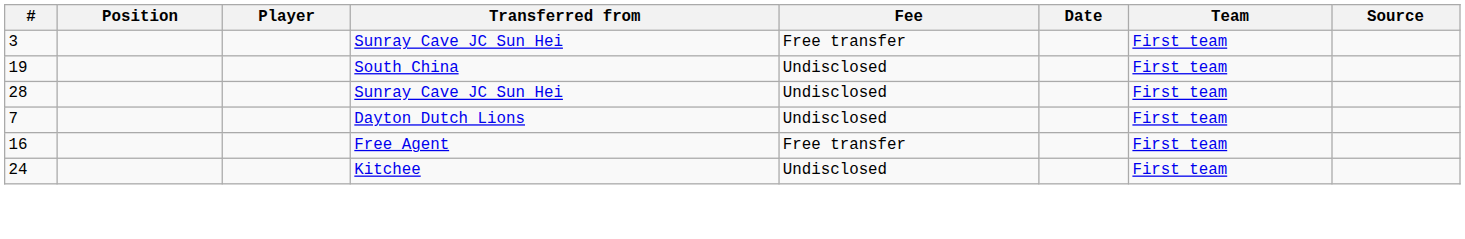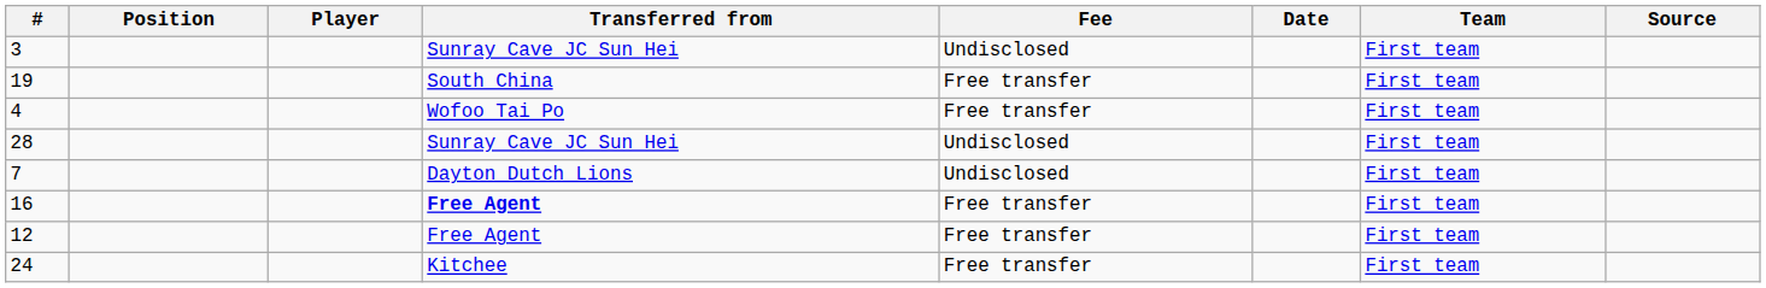 <table class="wikitable sortable" style="width:90%; text-align:center; font-size:95%; text-align:left;">
 <tr>
 <th><strong>#</strong></th>
 <th><strong>Position </strong></th>
 <th><strong>Player </strong></th>
 <th><strong>Transferred from</strong></th>
 <th><strong>Fee </strong></th>
 <th><strong>Date</strong></th>
 <th><strong>Team</strong></th>
 <th><strong>Source</strong></th>
 </tr>
 <tr>
 <td>3</td>
 <td></td>
 <td></td>
 <td> <a href='#'>Sunray Cave JC Sun Hei</a></td>
-<td>Free transfer</td>
+<td>Undisclosed</td>
 <td></td>
 <td><a href='#'>First team</a></td>
 <td></td>
 </tr>
 <tr>
 <td>19</td>
 <td></td>
 <td></td>
 <td> <a href='#'>South China</a></td>
-<td>Undisclosed</td>
+<td>Free transfer</td>
+<td></td>
+<td><a href='#'>First team</a></td>
+<td></td>
+</tr>
+<tr>
+<td>4</td>
+<td></td>
+<td></td>
+<td> <a href='#'>Wofoo Tai Po</a></td>
+<td>Free transfer</td>
 <td></td>
 <td><a href='#'>First team</a></td>
 <td></td>
 </tr>
 <tr>
 <td>28</td>
 <td></td>
 <td></td>
 <td> <a href='#'>Sunray Cave JC Sun Hei</a></td>
 <td>Undisclosed</td>
 <td></td>
 <td><a href='#'>First team</a></td>
 <td></td>
 </tr>
 <tr>
 <td>7</td>
 <td></td>
 <td></td>
 <td> <a href='#'>Dayton Dutch Lions</a></td>
 <td>Undisclosed</td>
 <td></td>
 <td><a href='#'>First team</a></td>
 <td></td>
 </tr>
 <tr>
 <td>16</td>
 <td></td>
 <td></td>
+<td><strong><a href='#'>Free Agent</a></strong></td>
+<td>Free transfer</td>
+<td></td>
+<td><a href='#'>First team</a></td>
+<td></td>
+</tr>
+<tr>
+<td>12</td>
+<td></td>
+<td></td>
 <td><a href='#'>Free Agent</a></td>
 <td>Free transfer</td>
 <td></td>
 <td><a href='#'>First team</a></td>
 <td></td>
 </tr>
 <tr>
 <td>24</td>
 <td></td>
 <td></td>
 <td> <a href='#'>Kitchee</a></td>
-<td>Undisclosed</td>
+<td>Free transfer</td>
 <td></td>
 <td><a href='#'>First team</a></td>
 <td></td>
 </tr>
 </table>
